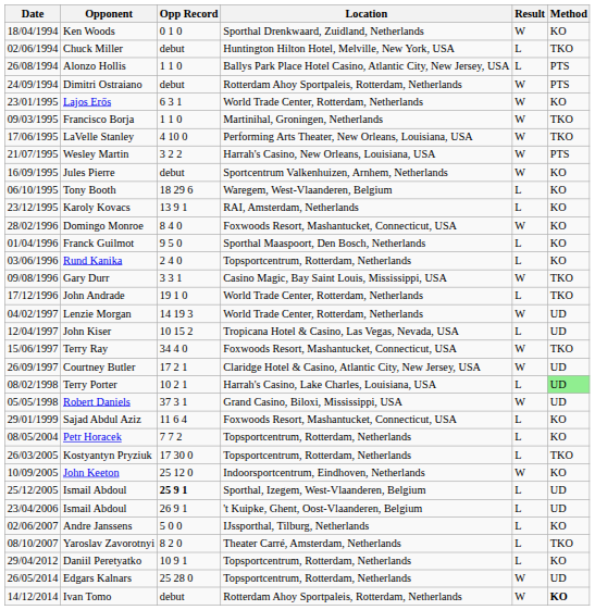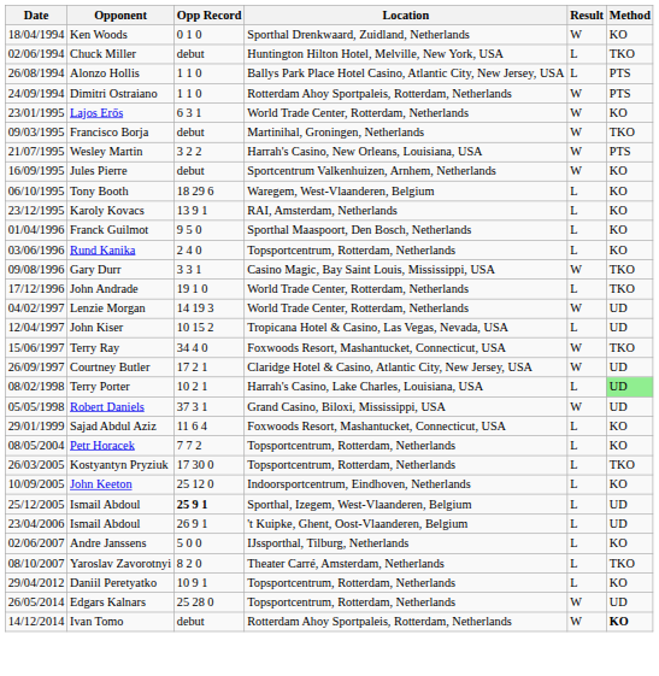 <table class="wikitable sortable">
 <tr>
 <th>Date</th>
 <th>Opponent</th>
 <th>Opp Record</th>
 <th>Location</th>
 <th>Result</th>
 <th>Method</th>
 </tr>
 <tr>
 <td>18/04/1994</td>
 <td>Ken Woods</td>
 <td>0 1 0</td>
 <td>Sporthal Drenkwaard, Zuidland, Netherlands</td>
 <td>W</td>
 <td>KO</td>
 </tr>
 <tr>
 <td>02/06/1994</td>
 <td>Chuck Miller</td>
 <td>debut</td>
 <td>Huntington Hilton Hotel, Melville, New York, USA</td>
 <td>L</td>
 <td>TKO</td>
 </tr>
 <tr>
 <td>26/08/1994</td>
 <td>Alonzo Hollis</td>
 <td>1 1 0</td>
 <td>Ballys Park Place Hotel Casino, Atlantic City, New Jersey, USA</td>
 <td>L</td>
 <td>PTS</td>
 </tr>
 <tr>
 <td>24/09/1994</td>
 <td>Dimitri Ostraiano</td>
-<td>debut</td>
+<td>1 1 0</td>
 <td>Rotterdam Ahoy Sportpaleis, Rotterdam, Netherlands</td>
 <td>W</td>
 <td>PTS</td>
 </tr>
 <tr>
 <td>23/01/1995</td>
 <td><a href='#'>Lajos Erős</a></td>
 <td>6 3 1</td>
 <td>World Trade Center, Rotterdam, Netherlands</td>
 <td>W</td>
 <td>KO</td>
 </tr>
 <tr>
 <td>09/03/1995</td>
 <td>Francisco Borja</td>
-<td>1 1 0</td>
+<td>debut</td>
 <td>Martinihal, Groningen, Netherlands</td>
-<td>W</td>
-<td>TKO</td>
-</tr>
-<tr>
-<td>17/06/1995</td>
-<td>LaVelle Stanley</td>
-<td>4 10 0</td>
-<td>Performing Arts Theater, New Orleans, Louisiana, USA</td>
 <td>W</td>
 <td>TKO</td>
 </tr>
 <tr>
 <td>21/07/1995</td>
 <td>Wesley Martin</td>
 <td>3 2 2</td>
 <td>Harrah's Casino, New Orleans, Louisiana, USA</td>
 <td>W</td>
 <td>PTS</td>
 </tr>
 <tr>
 <td>16/09/1995</td>
 <td>Jules Pierre</td>
 <td>debut</td>
 <td>Sportcentrum Valkenhuizen, Arnhem, Netherlands</td>
 <td>W</td>
 <td>KO</td>
 </tr>
 <tr>
 <td>06/10/1995</td>
 <td>Tony Booth</td>
 <td>18 29 6</td>
 <td>Waregem, West-Vlaanderen, Belgium</td>
 <td>L</td>
 <td>KO</td>
 </tr>
 <tr>
 <td>23/12/1995</td>
 <td>Karoly Kovacs</td>
 <td>13 9 1</td>
 <td>RAI, Amsterdam, Netherlands</td>
 <td>L</td>
-<td>KO</td>
-</tr>
-<tr>
-<td>28/02/1996</td>
-<td>Domingo Monroe</td>
-<td>8 4 0</td>
-<td>Foxwoods Resort, Mashantucket, Connecticut, USA</td>
-<td>W</td>
 <td>KO</td>
 </tr>
 <tr>
 <td>01/04/1996</td>
 <td>Franck Guilmot</td>
 <td>9 5 0</td>
 <td>Sporthal Maaspoort, Den Bosch, Netherlands</td>
 <td>L</td>
 <td>KO</td>
 </tr>
 <tr>
 <td>03/06/1996</td>
 <td><a href='#'>Rund Kanika</a></td>
 <td>2 4 0</td>
 <td>Topsportcentrum, Rotterdam, Netherlands</td>
 <td>L</td>
 <td>KO</td>
 </tr>
 <tr>
 <td>09/08/1996</td>
 <td>Gary Durr</td>
 <td>3 3 1</td>
 <td>Casino Magic, Bay Saint Louis, Mississippi, USA</td>
 <td>W</td>
 <td>TKO</td>
 </tr>
 <tr>
 <td>17/12/1996</td>
 <td>John Andrade</td>
 <td>19 1 0</td>
 <td>World Trade Center, Rotterdam, Netherlands</td>
 <td>L</td>
 <td>TKO</td>
 </tr>
 <tr>
 <td>04/02/1997</td>
 <td>Lenzie Morgan</td>
 <td>14 19 3</td>
 <td>World Trade Center, Rotterdam, Netherlands</td>
 <td>W</td>
 <td>UD</td>
 </tr>
 <tr>
 <td>12/04/1997</td>
 <td>John Kiser</td>
 <td>10 15 2</td>
 <td>Tropicana Hotel & Casino, Las Vegas, Nevada, USA</td>
 <td>L</td>
 <td>UD</td>
 </tr>
 <tr>
 <td>15/06/1997</td>
 <td>Terry Ray</td>
 <td>34 4 0</td>
 <td>Foxwoods Resort, Mashantucket, Connecticut, USA</td>
 <td>W</td>
 <td>TKO</td>
 </tr>
 <tr>
 <td>26/09/1997</td>
 <td>Courtney Butler</td>
 <td>17 2 1</td>
 <td>Claridge Hotel & Casino, Atlantic City, New Jersey, USA</td>
 <td>W</td>
 <td>UD</td>
 </tr>
 <tr>
 <td>08/02/1998</td>
 <td>Terry Porter</td>
 <td>10 2 1</td>
 <td>Harrah's Casino, Lake Charles, Louisiana, USA</td>
 <td>L</td>
 <td style="background: lightgreen;">UD</td>
 </tr>
 <tr>
 <td>05/05/1998</td>
 <td><a href='#'>Robert Daniels</a></td>
 <td>37 3 1</td>
 <td>Grand Casino, Biloxi, Mississippi, USA</td>
 <td>W</td>
 <td>UD</td>
 </tr>
 <tr>
 <td>29/01/1999</td>
 <td>Sajad Abdul Aziz</td>
 <td>11 6 4</td>
 <td>Foxwoods Resort, Mashantucket, Connecticut, USA</td>
 <td>L</td>
 <td>KO</td>
 </tr>
 <tr>
 <td>08/05/2004</td>
 <td><a href='#'>Petr Horacek</a></td>
 <td>7 7 2</td>
 <td>Topsportcentrum, Rotterdam, Netherlands</td>
 <td>L</td>
 <td>KO</td>
 </tr>
 <tr>
 <td>26/03/2005</td>
 <td>Kostyantyn Pryziuk</td>
 <td>17 30 0</td>
 <td>Topsportcentrum, Rotterdam, Netherlands</td>
 <td>L</td>
 <td>TKO</td>
 </tr>
 <tr>
 <td>10/09/2005</td>
 <td><a href='#'>John Keeton</a></td>
 <td>25 12 0</td>
 <td>Indoorsportcentrum, Eindhoven, Netherlands</td>
-<td>W</td>
+<td>L</td>
 <td>KO</td>
 </tr>
 <tr>
 <td>25/12/2005</td>
 <td>Ismail Abdoul</td>
 <td><strong>25 9 1</strong></td>
 <td>Sporthal, Izegem, West-Vlaanderen, Belgium</td>
 <td>L</td>
 <td>UD</td>
 </tr>
 <tr>
 <td>23/04/2006</td>
 <td>Ismail Abdoul</td>
 <td>26 9 1</td>
 <td>'t Kuipke, Ghent, Oost-Vlaanderen, Belgium</td>
 <td>L</td>
 <td>UD</td>
 </tr>
 <tr>
 <td>02/06/2007</td>
 <td>Andre Janssens</td>
 <td>5 0 0</td>
 <td>IJssporthal, Tilburg, Netherlands</td>
 <td>L</td>
 <td>KO</td>
 </tr>
 <tr>
 <td>08/10/2007</td>
 <td>Yaroslav Zavorotnyi</td>
 <td>8 2 0</td>
 <td>Theater Carré, Amsterdam, Netherlands</td>
 <td>L</td>
 <td>TKO</td>
 </tr>
 <tr>
 <td>29/04/2012</td>
 <td>Daniil Peretyatko</td>
 <td>10 9 1</td>
 <td>Topsportcentrum, Rotterdam, Netherlands</td>
 <td>L</td>
 <td>KO</td>
 </tr>
 <tr>
 <td>26/05/2014</td>
 <td>Edgars Kalnars</td>
 <td>25 28 0</td>
 <td>Topsportcentrum, Rotterdam, Netherlands</td>
 <td>W</td>
 <td>UD</td>
 </tr>
 <tr>
 <td>14/12/2014</td>
 <td>Ivan Tomo</td>
 <td>debut</td>
 <td>Rotterdam Ahoy Sportpaleis, Rotterdam, Netherlands</td>
 <td>W</td>
 <td><strong>KO</strong></td>
 </tr>
 </table>
